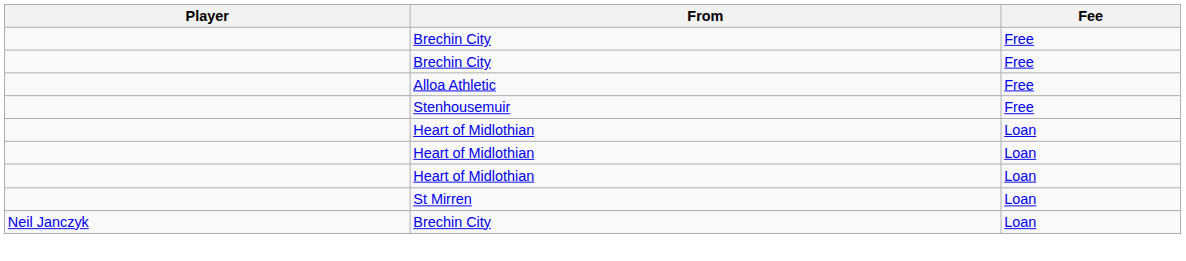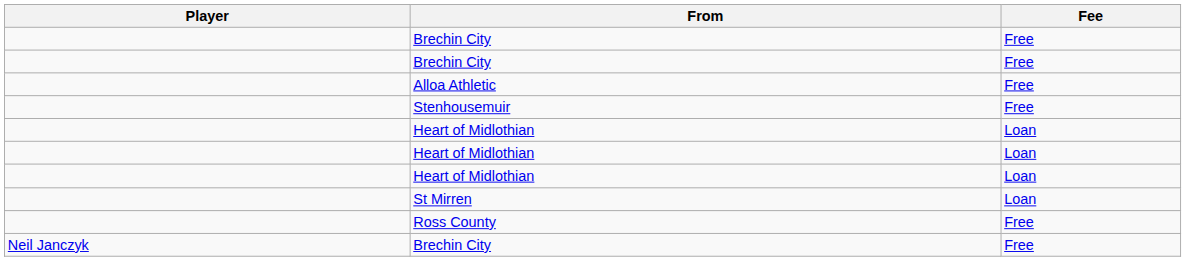 <table class="wikitable" style="text-align:center; font-size:95%;width:98%; text-align:left">
 <tr>
 <th>Player</th>
 <th>From</th>
 <th>Fee</th>
 </tr>
 <tr>
 <td> </td>
 <td> <a href='#'>Brechin City</a></td>
 <td><a href='#'>Free</a></td>
 </tr>
 <tr>
 <td> </td>
 <td> <a href='#'>Brechin City</a></td>
 <td><a href='#'>Free</a></td>
 </tr>
 <tr>
 <td> </td>
 <td> <a href='#'>Alloa Athletic</a></td>
 <td><a href='#'>Free</a></td>
 </tr>
 <tr>
 <td> </td>
 <td> <a href='#'>Stenhousemuir</a></td>
 <td><a href='#'>Free</a></td>
 </tr>
 <tr>
 <td> </td>
 <td> <a href='#'>Heart of Midlothian</a></td>
 <td><a href='#'>Loan</a></td>
 </tr>
 <tr>
 <td> </td>
 <td> <a href='#'>Heart of Midlothian</a></td>
 <td><a href='#'>Loan</a></td>
 </tr>
 <tr>
 <td> </td>
 <td> <a href='#'>Heart of Midlothian</a></td>
 <td><a href='#'>Loan</a></td>
 </tr>
 <tr>
 <td> </td>
 <td> <a href='#'>St Mirren</a></td>
 <td><a href='#'>Loan</a></td>
 </tr>
 <tr>
+<td> </td>
+<td> <a href='#'>Ross County</a></td>
+<td><a href='#'>Free</a></td>
+</tr>
+<tr>
 <td> <a href='#'>Neil Janczyk</a></td>
 <td> <a href='#'>Brechin City</a></td>
-<td><a href='#'>Loan</a></td>
+<td><a href='#'>Free</a></td>
 </tr>
 </table>
